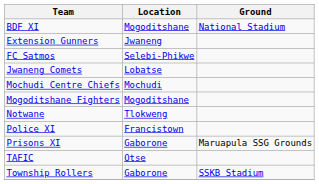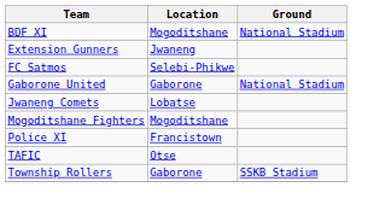 <table class="wikitable sortable">
 <tr>
 <th>Team</th>
 <th>Location</th>
 <th>Ground</th>
 </tr>
 <tr>
 <td><a href='#'>BDF XI</a></td>
 <td><a href='#'>Mogoditshane</a></td>
 <td><a href='#'>National Stadium</a></td>
 </tr>
 <tr>
 <td><a href='#'>Extension Gunners</a></td>
 <td><a href='#'>Jwaneng</a></td>
 <td></td>
 </tr>
 <tr>
 <td><a href='#'>FC Satmos</a></td>
 <td><a href='#'>Selebi-Phikwe</a></td>
 <td></td>
 </tr>
 <tr>
+<td><a href='#'>Gaborone United</a></td>
+<td><a href='#'>Gaborone</a></td>
+<td><a href='#'>National Stadium</a></td>
+</tr>
+<tr>
 <td><a href='#'>Jwaneng Comets</a></td>
 <td><a href='#'>Lobatse</a></td>
-<td></td>
-</tr>
-<tr>
-<td><a href='#'>Mochudi Centre Chiefs</a></td>
-<td><a href='#'>Mochudi</a></td>
 <td></td>
 </tr>
 <tr>
 <td><a href='#'>Mogoditshane Fighters</a></td>
 <td><a href='#'>Mogoditshane</a></td>
 <td></td>
 </tr>
 <tr>
-<td><a href='#'>Notwane</a></td>
-<td><a href='#'>Tlokweng</a></td>
-<td></td>
-</tr>
-<tr>
 <td><a href='#'>Police XI</a></td>
 <td><a href='#'>Francistown</a></td>
 <td></td>
-</tr>
-<tr>
-<td><a href='#'>Prisons XI</a></td>
-<td><a href='#'>Gaborone</a></td>
-<td>Maruapula SSG Grounds</td>
 </tr>
 <tr>
 <td><a href='#'>TAFIC</a></td>
 <td><a href='#'>Otse</a></td>
 <td></td>
 </tr>
 <tr>
 <td><a href='#'>Township Rollers</a></td>
 <td><a href='#'>Gaborone</a></td>
 <td><a href='#'>SSKB Stadium</a></td>
 </tr>
 <tr>
 </tr>
 </table>
